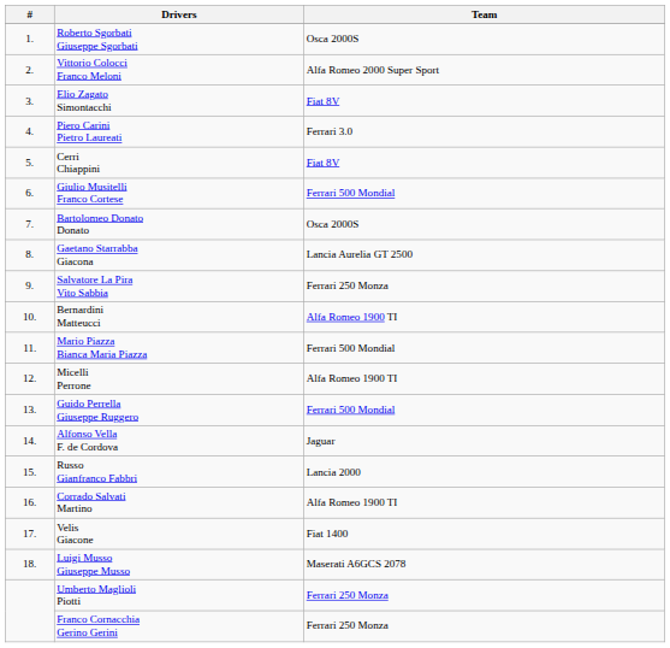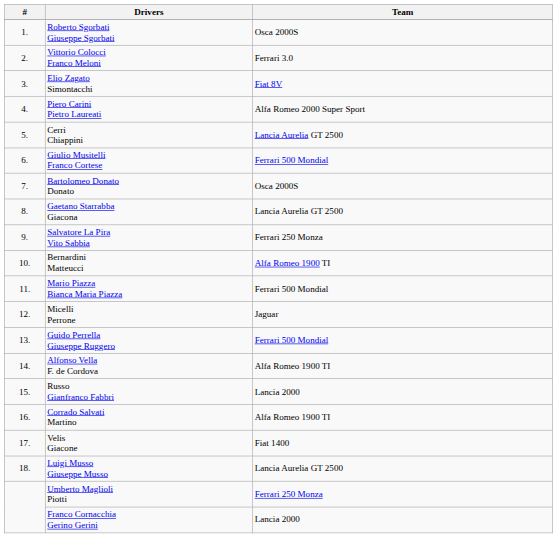 <table class="wikitable" width=55% style="font-size:90%; text-align:left;">
 <tr>
 <th>#</th>
 <th>Drivers</th>
 <th>Team</th>
 </tr>
 <tr>
 </tr>
 <tr>
 <td align=center>1.</td>
 <td> <a href='#'>Roberto Sgorbati</a><br> <a href='#'>Giuseppe Sgorbati</a></td>
 <td>Osca 2000S</td>
 </tr>
 <tr>
 <td align=center>2.</td>
 <td> <a href='#'>Vittorio Colocci</a><br> <a href='#'>Franco Meloni</a></td>
-<td>Alfa Romeo 2000 Super Sport</td>
+<td>Ferrari 3.0</td>
 </tr>
 <tr>
 <td align=center>3.</td>
 <td> <a href='#'>Elio Zagato</a><br> Simontacchi</td>
 <td><a href='#'>Fiat 8V</a></td>
 </tr>
 <tr>
 <td align=center>4.</td>
 <td> <a href='#'>Piero Carini</a><br> <a href='#'>Pietro Laureati</a></td>
-<td>Ferrari 3.0</td>
+<td>Alfa Romeo 2000 Super Sport</td>
 </tr>
 <tr>
 <td align=center>5.</td>
 <td> Cerri<br> Chiappini</td>
-<td><a href='#'>Fiat 8V</a></td>
+<td><a href='#'>Lancia Aurelia</a> GT 2500</td>
 </tr>
 <tr>
 <td align=center>6.</td>
 <td> <a href='#'>Giulio Musitelli</a><br> <a href='#'>Franco Cortese</a></td>
 <td><a href='#'>Ferrari 500 Mondial</a></td>
 </tr>
 <tr>
 <td align=center>7.</td>
 <td> <a href='#'>Bartolomeo Donato</a><br> Donato</td>
 <td>Osca 2000S</td>
 </tr>
 <tr>
 <td align=center>8.</td>
 <td> <a href='#'>Gaetano Starrabba</a><br> Giacona</td>
 <td>Lancia Aurelia GT 2500</td>
 </tr>
 <tr>
 <td align=center>9.</td>
 <td> <a href='#'>Salvatore La Pira</a><br> <a href='#'>Vito Sabbia</a></td>
 <td>Ferrari 250 Monza</td>
 </tr>
 <tr>
 <td align=center>10.</td>
 <td> Bernardini<br> Matteucci</td>
 <td><a href='#'>Alfa Romeo 1900</a> TI</td>
 </tr>
 <tr>
 <td align=center>11.</td>
 <td> <a href='#'>Mario Piazza</a><br> <a href='#'>Bianca Maria Piazza</a></td>
 <td>Ferrari 500 Mondial</td>
 </tr>
 <tr>
 <td align=center>12.</td>
 <td> Micelli<br> Perrone</td>
-<td>Alfa Romeo 1900 TI</td>
+<td>Jaguar</td>
 </tr>
 <tr>
 <td align=center>13.</td>
 <td> <a href='#'>Guido Perrella</a><br> <a href='#'>Giuseppe Ruggero</a></td>
 <td><a href='#'>Ferrari 500 Mondial</a></td>
 </tr>
 <tr>
 <td align=center>14.</td>
 <td> <a href='#'>Alfonso Vella</a><br> F. de Cordova</td>
-<td>Jaguar</td>
+<td>Alfa Romeo 1900 TI</td>
 </tr>
 <tr>
 <td align=center>15.</td>
 <td> Russo<br> <a href='#'>Gianfranco Fabbri</a></td>
 <td>Lancia 2000</td>
 </tr>
 <tr>
 <td align=center>16.</td>
 <td> <a href='#'>Corrado Salvati</a><br> Martino</td>
 <td>Alfa Romeo 1900 TI</td>
 </tr>
 <tr>
 <td align=center>17.</td>
 <td> Velis<br> Giacone</td>
 <td>Fiat 1400</td>
 </tr>
 <tr>
 <td align=center>18.</td>
 <td> <a href='#'>Luigi Musso</a><br> <a href='#'>Giuseppe Musso</a></td>
-<td>Maserati A6GCS 2078</td>
+<td>Lancia Aurelia GT 2500</td>
 </tr>
 <tr>
 <td align=center rowspan=2></td>
 <td> <a href='#'>Umberto Maglioli</a><br> Piotti</td>
 <td><a href='#'>Ferrari 250 Monza</a></td>
 </tr>
 <tr>
 <td> <a href='#'>Franco Cornacchia</a><br> <a href='#'>Gerino Gerini</a></td>
-<td>Ferrari 250 Monza</td>
+<td>Lancia 2000</td>
 </tr>
 </table>
